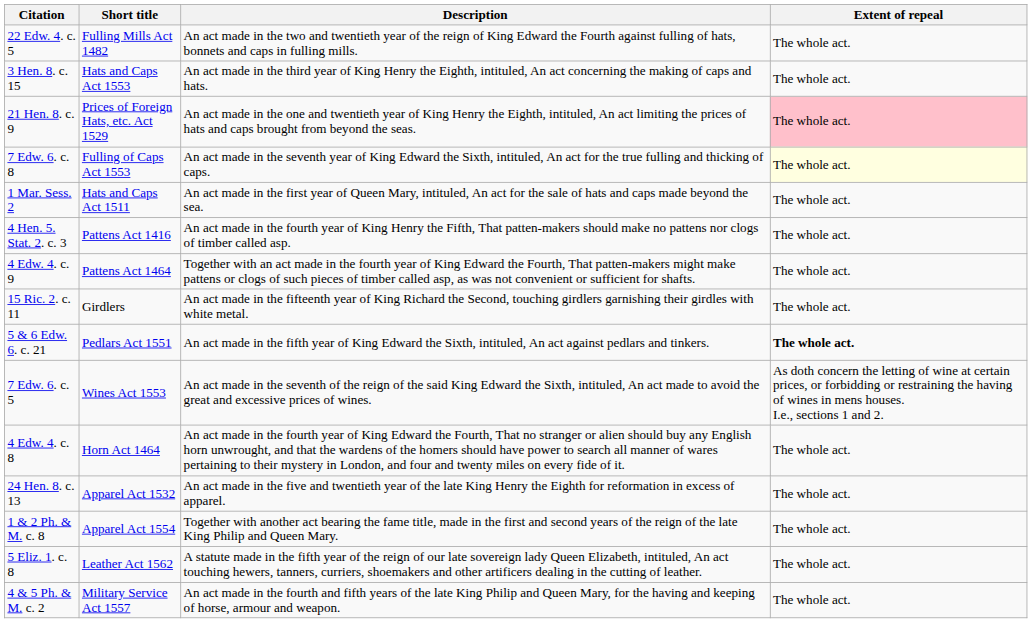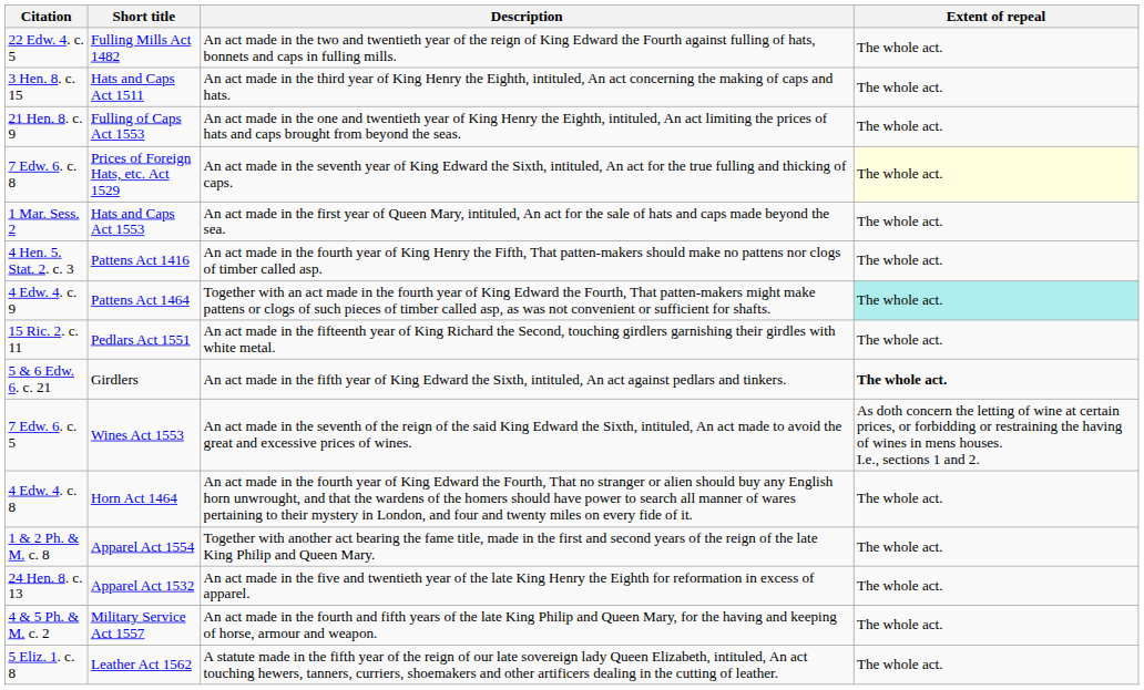 <table class="wikitable">
 <tr>
 <th>Citation</th>
 <th>Short title</th>
 <th>Description</th>
 <th>Extent of repeal</th>
 </tr>
 <tr>
 <td><a href='#'>22 Edw. 4</a>. c. 5</td>
 <td><a href='#'>Fulling Mills Act 1482</a></td>
 <td>An act made in the two and twentieth year of the reign of King Edward the Fourth against fulling of hats, bonnets and caps in fulling mills.</td>
 <td>The whole act.</td>
 </tr>
 <tr>
 <td><a href='#'>3 Hen. 8</a>. c. 15</td>
-<td><a href='#'>Hats and Caps Act 1553</a></td>
+<td><a href='#'>Hats and Caps Act 1511</a></td>
 <td>An act made in the third year of King Henry the Eighth, intituled, An act concerning the making of caps and hats.</td>
 <td>The whole act.</td>
 </tr>
 <tr>
 <td><a href='#'>21 Hen. 8</a>. c. 9</td>
-<td><a href='#'>Prices of Foreign Hats, etc. Act 1529</a></td>
+<td><a href='#'>Fulling of Caps Act 1553</a></td>
 <td>An act made in the one and twentieth year of King Henry the Eighth, intituled, An act limiting the prices of hats and caps brought from beyond the seas.</td>
-<td style="background: pink;">The whole act.</td>
+<td>The whole act.</td>
 </tr>
 <tr>
 <td><a href='#'>7 Edw. 6</a>. c. 8</td>
-<td><a href='#'>Fulling of Caps Act 1553</a></td>
+<td><a href='#'>Prices of Foreign Hats, etc. Act 1529</a></td>
 <td>An act made in the seventh year of King Edward the Sixth, intituled, An act for the true fulling and thicking of caps.</td>
 <td style="background: lightyellow;">The whole act.</td>
 </tr>
 <tr>
 <td><a href='#'>1 Mar. Sess. 2</a></td>
-<td><a href='#'>Hats and Caps Act 1511</a></td>
+<td><a href='#'>Hats and Caps Act 1553</a></td>
 <td>An act made in the first year of Queen Mary, intituled, An act for the sale of hats and caps made beyond the sea.</td>
 <td>The whole act.</td>
 </tr>
 <tr>
 <td><a href='#'>4 Hen. 5. Stat. 2</a>. c. 3</td>
 <td><a href='#'>Pattens Act 1416</a></td>
 <td>An act made in the fourth year of King Henry the Fifth, That patten-makers should make no pattens nor clogs of timber called asp.</td>
 <td>The whole act.</td>
 </tr>
 <tr>
 <td><a href='#'>4 Edw. 4</a>. c. 9</td>
 <td><a href='#'>Pattens Act 1464</a></td>
 <td>Together with an act made in the fourth year of King Edward the Fourth, That patten-makers might make pattens or clogs of such pieces of timber called asp, as was not convenient or sufficient for shafts.</td>
-<td>The whole act.</td>
+<td style="background: paleturquoise;">The whole act.</td>
 </tr>
 <tr>
 <td><a href='#'>15 Ric. 2</a>. c. 11</td>
-<td>Girdlers</td>
+<td><a href='#'>Pedlars Act 1551</a></td>
 <td>An act made in the fifteenth year of King Richard the Second, touching girdlers garnishing their girdles with white metal.</td>
 <td>The whole act.</td>
 </tr>
 <tr>
 <td><a href='#'>5 & 6 Edw. 6</a>. c. 21</td>
-<td><a href='#'>Pedlars Act 1551</a></td>
+<td>Girdlers</td>
 <td>An act made in the fifth year of King Edward the Sixth, intituled, An act against pedlars and tinkers.</td>
 <td><strong>The whole act.</strong></td>
 </tr>
 <tr>
 <td><a href='#'>7 Edw. 6</a>. c. 5</td>
 <td><a href='#'>Wines Act 1553</a></td>
 <td>An act made in the seventh of the reign of the said King Edward the Sixth, intituled, An act made to avoid the great and excessive prices of wines.</td>
 <td>As doth concern the letting of wine at certain prices, or forbidding or restraining the having of wines in mens houses.<br>I.e., sections 1 and 2.</td>
 </tr>
 <tr>
 <td><a href='#'>4 Edw. 4</a>. c. 8</td>
 <td><a href='#'>Horn Act 1464</a></td>
 <td>An act made in the fourth year of King Edward the Fourth, That no stranger or alien should buy any English horn unwrought, and that the wardens of the homers should have power to search all manner of wares pertaining to their mystery in London, and four and twenty miles on every fide of it.</td>
 <td>The whole act.</td>
 </tr>
 <tr>
+<td><a href='#'>1 & 2 Ph. & M.</a> c. 8</td>
+<td><a href='#'>Apparel Act 1554</a></td>
+<td>Together with another act bearing the fame title, made in the first and second years of the reign of the late King Philip and Queen Mary.</td>
+<td>The whole act.</td>
+</tr>
+<tr>
 <td><a href='#'>24 Hen. 8</a>. c. 13</td>
 <td><a href='#'>Apparel Act 1532</a></td>
 <td>An act made in the five and twentieth year of the late King Henry the Eighth for reformation in excess of apparel.</td>
 <td>The whole act.</td>
 </tr>
 <tr>
-<td><a href='#'>1 & 2 Ph. & M.</a> c. 8</td>
-<td><a href='#'>Apparel Act 1554</a></td>
-<td>Together with another act bearing the fame title, made in the first and second years of the reign of the late King Philip and Queen Mary.</td>
+<td><a href='#'>4 & 5 Ph. & M.</a> c. 2</td>
+<td><a href='#'>Military Service Act 1557</a></td>
+<td>An act made in the fourth and fifth years of the late King Philip and Queen Mary, for the having and keeping of horse, armour and weapon.</td>
 <td>The whole act.</td>
 </tr>
 <tr>
 <td><a href='#'>5 Eliz. 1</a>. c. 8</td>
 <td><a href='#'>Leather Act 1562</a></td>
 <td>A statute made in the fifth year of the reign of our late sovereign lady Queen Elizabeth, intituled, An act touching hewers, tanners, curriers, shoemakers and other artificers dealing in the cutting of leather.</td>
 <td>The whole act.</td>
 </tr>
-<tr>
-<td><a href='#'>4 & 5 Ph. & M.</a> c. 2</td>
-<td><a href='#'>Military Service Act 1557</a></td>
-<td>An act made in the fourth and fifth years of the late King Philip and Queen Mary, for the having and keeping of horse, armour and weapon.</td>
-<td>The whole act.</td>
-</tr>
 </table>
